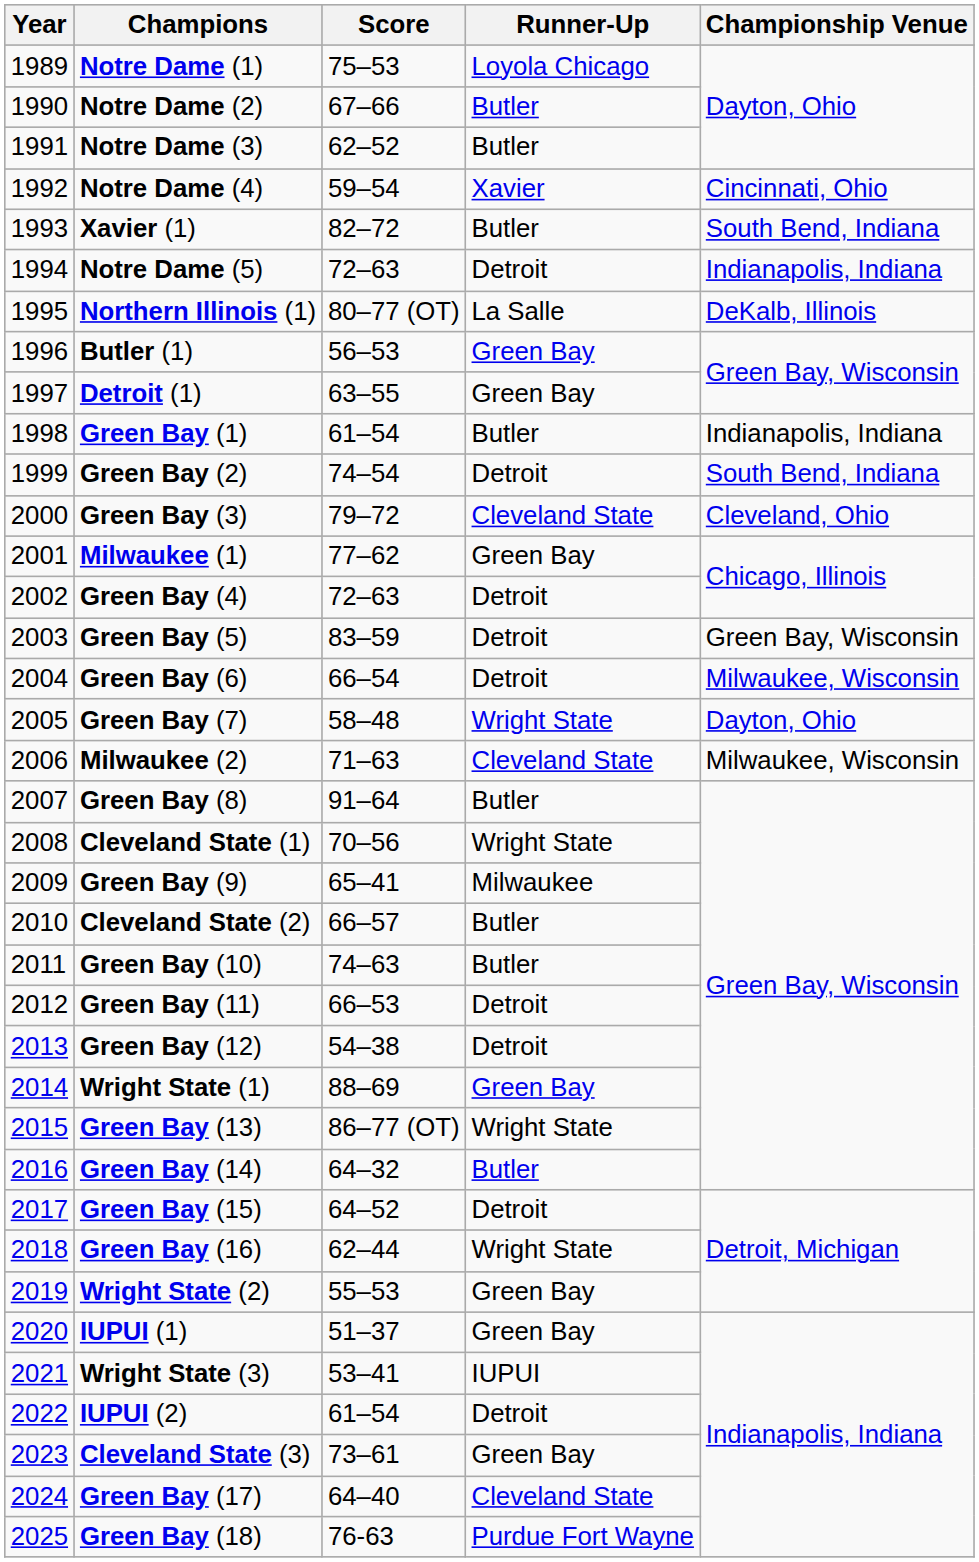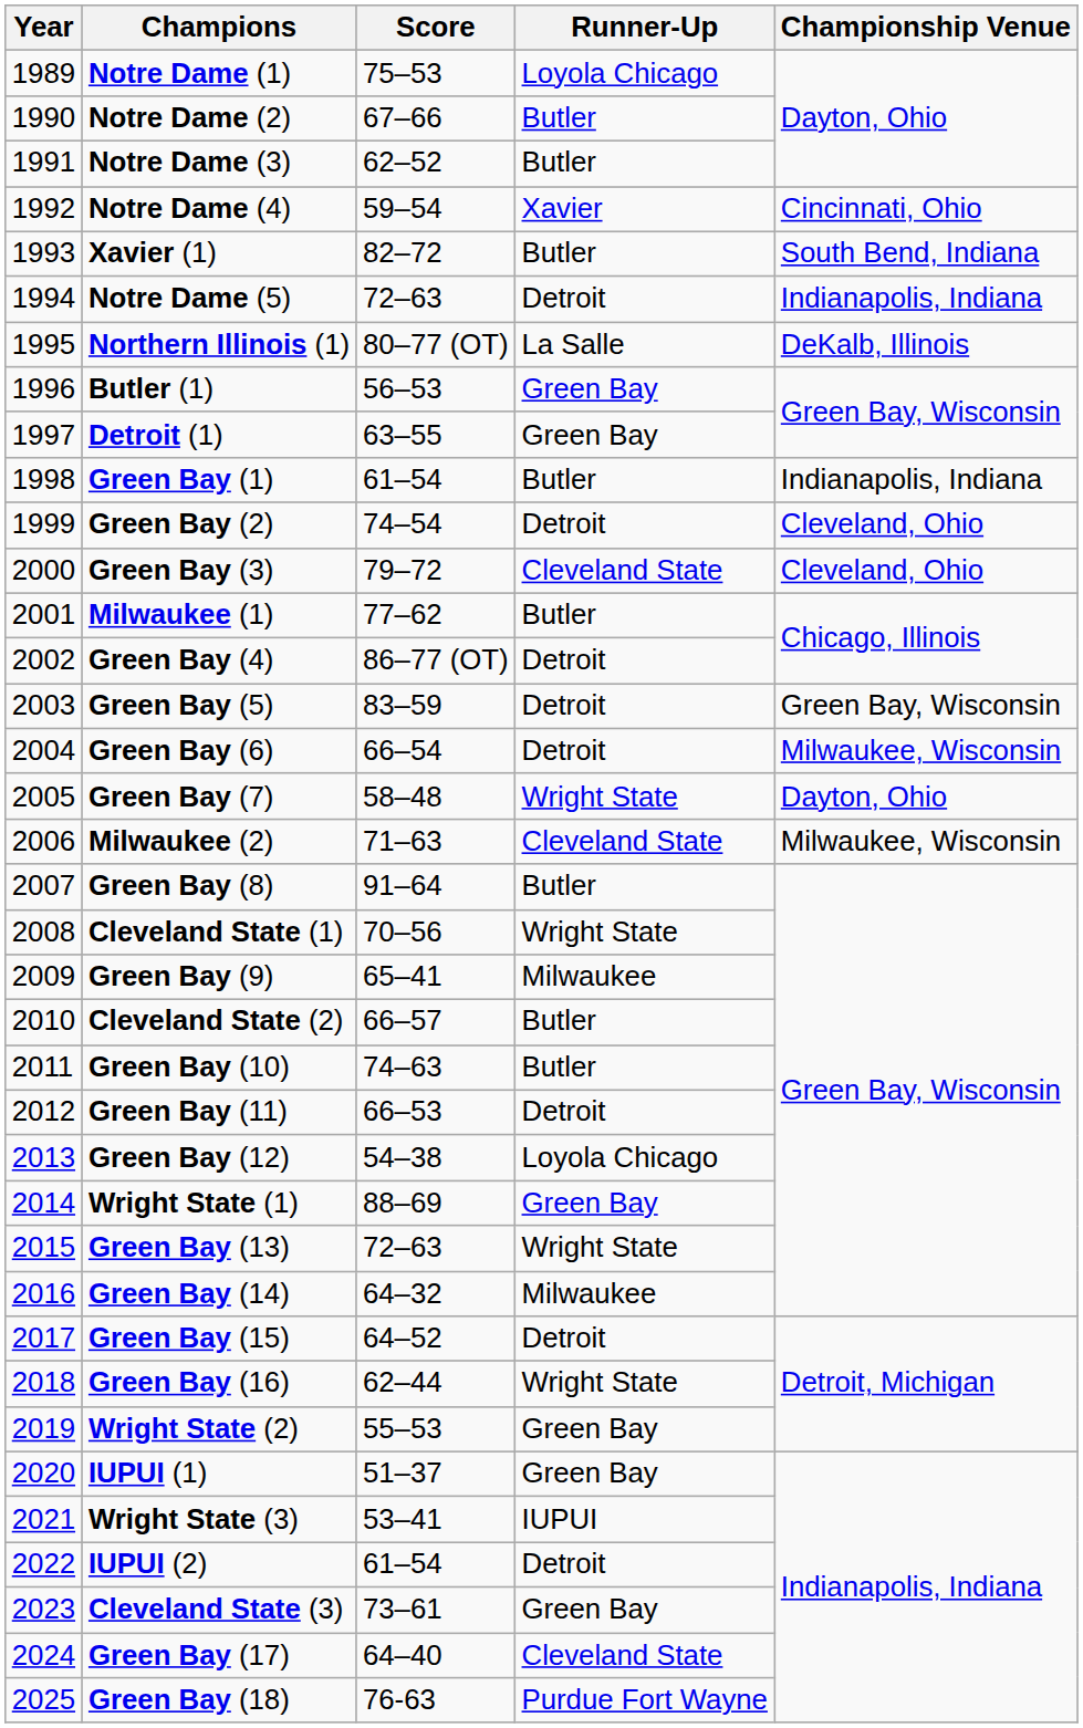 <table class="wikitable sortable">
 <tr>
 <th>Year</th>
 <th>Champions</th>
 <th>Score</th>
 <th>Runner-Up</th>
 <th>Championship Venue</th>
 </tr>
 <tr>
 <td>1989</td>
 <td><strong><a href='#'>Notre Dame</a></strong> (1)</td>
 <td>75–53</td>
 <td><a href='#'>Loyola Chicago</a></td>
 <td rowspan=3><a href='#'>Dayton, Ohio</a></td>
 </tr>
 <tr>
 <td>1990</td>
 <td><strong>Notre Dame</strong> (2)</td>
 <td>67–66</td>
 <td><a href='#'>Butler</a></td>
 </tr>
 <tr>
 <td>1991</td>
 <td><strong>Notre Dame</strong> (3)</td>
 <td>62–52</td>
 <td>Butler</td>
 </tr>
 <tr>
 <td>1992</td>
 <td><strong>Notre Dame</strong> (4)</td>
 <td>59–54</td>
 <td><a href='#'>Xavier</a></td>
 <td><a href='#'>Cincinnati, Ohio</a></td>
 </tr>
 <tr>
 <td>1993</td>
 <td><strong>Xavier</strong> (1)</td>
 <td>82–72</td>
 <td>Butler</td>
 <td><a href='#'>South Bend, Indiana</a></td>
 </tr>
 <tr>
 <td>1994</td>
 <td><strong>Notre Dame</strong> (5)</td>
 <td>72–63</td>
 <td>Detroit</td>
 <td><a href='#'>Indianapolis, Indiana</a></td>
 </tr>
 <tr>
 <td>1995</td>
 <td><strong><a href='#'>Northern Illinois</a></strong> (1)</td>
 <td>80–77 (OT)</td>
 <td>La Salle</td>
 <td><a href='#'>DeKalb, Illinois</a></td>
 </tr>
 <tr>
 <td>1996</td>
 <td><strong>Butler</strong> (1)</td>
 <td>56–53</td>
 <td><a href='#'>Green Bay</a></td>
 <td rowspan=2><a href='#'>Green Bay, Wisconsin</a></td>
 </tr>
 <tr>
 <td>1997</td>
 <td><strong><a href='#'>Detroit</a></strong> (1)</td>
 <td>63–55</td>
 <td>Green Bay</td>
 </tr>
 <tr>
 <td>1998</td>
 <td><strong><a href='#'>Green Bay</a></strong> (1)</td>
 <td>61–54</td>
 <td>Butler</td>
 <td>Indianapolis, Indiana</td>
 </tr>
 <tr>
 <td>1999</td>
 <td><strong>Green Bay</strong> (2)</td>
 <td>74–54</td>
 <td>Detroit</td>
-<td><a href='#'>South Bend, Indiana</a></td>
+<td><a href='#'>Cleveland, Ohio</a></td>
 </tr>
 <tr>
 <td>2000</td>
 <td><strong>Green Bay</strong> (3)</td>
 <td>79–72</td>
 <td><a href='#'>Cleveland State</a></td>
 <td><a href='#'>Cleveland, Ohio</a></td>
 </tr>
 <tr>
 <td>2001</td>
 <td><strong><a href='#'>Milwaukee</a></strong> (1)</td>
 <td>77–62</td>
-<td>Green Bay</td>
+<td>Butler</td>
 <td rowspan=2><a href='#'>Chicago, Illinois</a></td>
 </tr>
 <tr>
 <td>2002</td>
 <td><strong>Green Bay</strong> (4)</td>
-<td>72–63</td>
+<td>86–77 (OT)</td>
 <td>Detroit</td>
 </tr>
 <tr>
 <td>2003</td>
 <td><strong>Green Bay</strong> (5)</td>
 <td>83–59</td>
 <td>Detroit</td>
 <td>Green Bay, Wisconsin</td>
 </tr>
 <tr>
 <td>2004</td>
 <td><strong>Green Bay</strong> (6)</td>
 <td>66–54</td>
 <td>Detroit</td>
 <td><a href='#'>Milwaukee, Wisconsin</a></td>
 </tr>
 <tr>
 <td>2005</td>
 <td><strong>Green Bay</strong> (7)</td>
 <td>58–48</td>
 <td><a href='#'>Wright State</a></td>
 <td><a href='#'>Dayton, Ohio</a></td>
 </tr>
 <tr>
 <td>2006</td>
 <td><strong>Milwaukee</strong> (2)</td>
 <td>71–63</td>
 <td><a href='#'>Cleveland State</a></td>
 <td>Milwaukee, Wisconsin</td>
 </tr>
 <tr>
 <td>2007</td>
 <td><strong>Green Bay</strong> (8)</td>
 <td>91–64</td>
 <td>Butler</td>
 <td rowspan=10><a href='#'>Green Bay, Wisconsin</a></td>
 </tr>
 <tr>
 <td>2008</td>
 <td><strong>Cleveland State</strong> (1)</td>
 <td>70–56</td>
 <td>Wright State</td>
 </tr>
 <tr>
 <td>2009</td>
 <td><strong>Green Bay</strong> (9)</td>
 <td>65–41</td>
 <td>Milwaukee</td>
 </tr>
 <tr>
 <td>2010</td>
 <td><strong>Cleveland State</strong> (2)</td>
 <td>66–57</td>
 <td>Butler</td>
 </tr>
 <tr>
 <td>2011</td>
 <td><strong>Green Bay</strong> (10)</td>
 <td>74–63</td>
 <td>Butler</td>
 </tr>
 <tr>
 <td>2012</td>
 <td><strong>Green Bay</strong> (11)</td>
 <td>66–53</td>
 <td>Detroit</td>
 </tr>
 <tr>
 <td><a href='#'>2013</a></td>
 <td><strong>Green Bay</strong> (12)</td>
 <td>54–38</td>
-<td>Detroit</td>
+<td>Loyola Chicago</td>
 </tr>
 <tr>
 <td><a href='#'>2014</a></td>
 <td><strong>Wright State</strong> (1)</td>
 <td>88–69</td>
 <td><a href='#'>Green Bay</a></td>
 </tr>
 <tr>
 <td><a href='#'>2015</a></td>
 <td><strong><a href='#'>Green Bay</a></strong> (13)</td>
-<td>86–77 (OT)</td>
+<td>72–63</td>
 <td>Wright State</td>
 </tr>
 <tr>
 <td><a href='#'>2016</a></td>
 <td><strong><a href='#'>Green Bay</a></strong> (14)</td>
 <td>64–32</td>
-<td><a href='#'>Butler</a></td>
+<td>Milwaukee</td>
 </tr>
 <tr>
 <td><a href='#'>2017</a></td>
 <td><strong><a href='#'>Green Bay</a></strong> (15)</td>
 <td>64–52</td>
 <td>Detroit</td>
 <td rowspan=3><a href='#'>Detroit, Michigan</a></td>
 </tr>
 <tr>
 <td><a href='#'>2018</a></td>
 <td><strong><a href='#'>Green Bay</a></strong> (16)</td>
 <td>62–44</td>
 <td>Wright State</td>
 </tr>
 <tr>
 <td><a href='#'>2019</a></td>
 <td><strong><a href='#'>Wright State</a></strong> (2)</td>
 <td>55–53</td>
 <td>Green Bay</td>
 </tr>
 <tr>
 <td><a href='#'>2020</a></td>
 <td><strong><a href='#'>IUPUI</a></strong> (1)</td>
 <td>51–37</td>
 <td>Green Bay</td>
 <td rowspan="6"><a href='#'>Indianapolis, Indiana</a></td>
 </tr>
 <tr>
 <td><a href='#'>2021</a></td>
 <td><strong>Wright State</strong> (3)</td>
 <td>53–41</td>
 <td>IUPUI</td>
 </tr>
 <tr>
 <td><a href='#'>2022</a></td>
 <td><strong><a href='#'>IUPUI</a></strong> (2)</td>
 <td>61–54</td>
 <td>Detroit</td>
 </tr>
 <tr>
 <td><a href='#'>2023</a></td>
 <td><strong><a href='#'>Cleveland State</a></strong> (3)</td>
 <td>73–61</td>
 <td>Green Bay</td>
 </tr>
 <tr>
 <td><a href='#'>2024</a></td>
 <td><a href='#'><strong>Green Bay</strong></a> (17)</td>
 <td>64–40</td>
 <td><a href='#'>Cleveland State</a></td>
 </tr>
 <tr>
 <td><a href='#'>2025</a></td>
 <td><a href='#'><strong>Green Bay</strong></a> (18)</td>
 <td>76-63</td>
 <td><a href='#'>Purdue Fort Wayne</a></td>
 </tr>
 </table>
